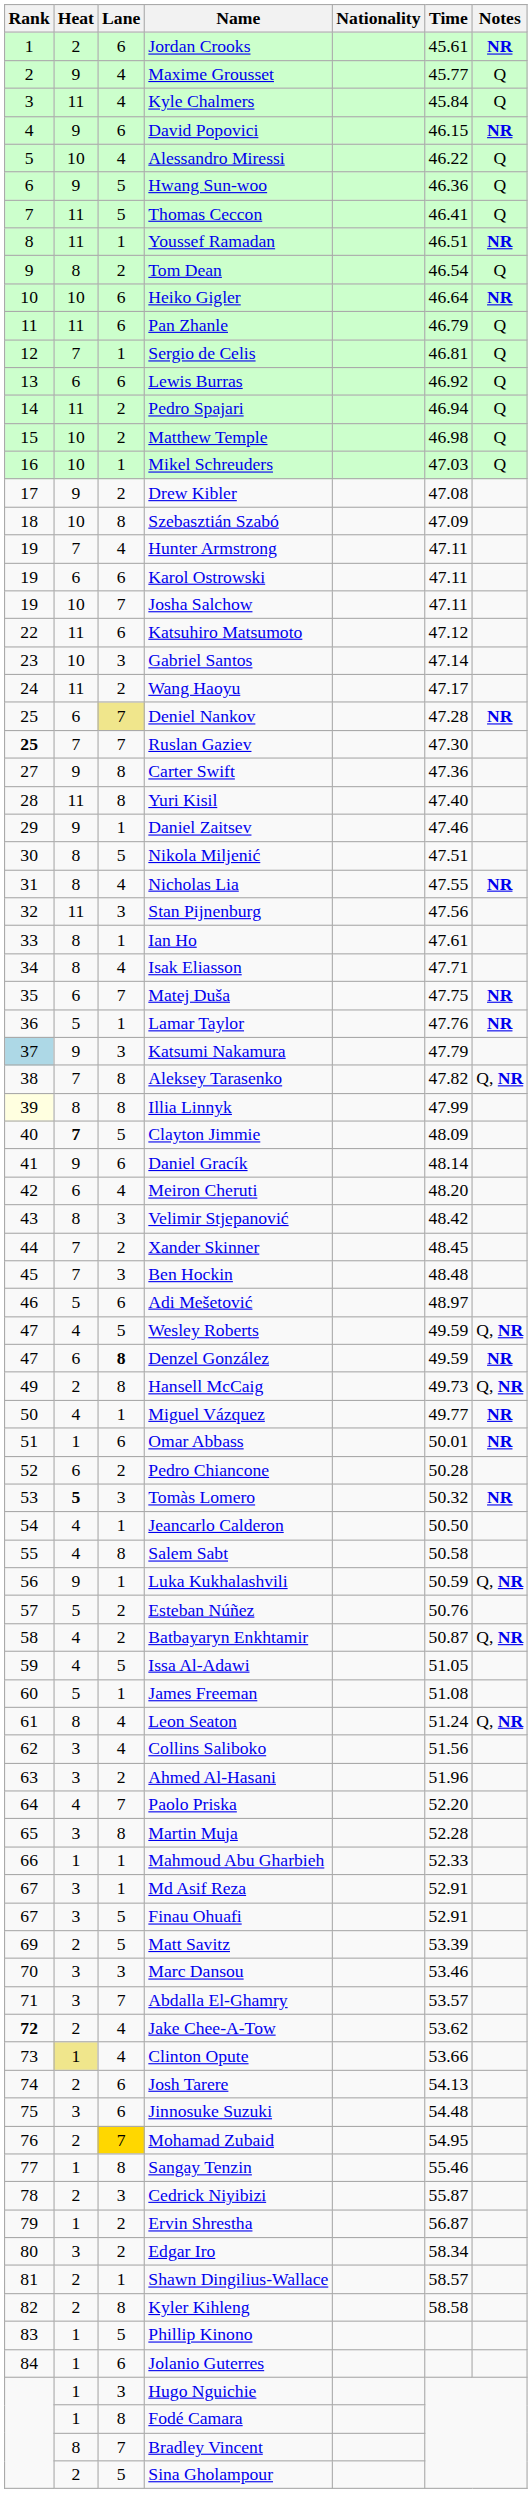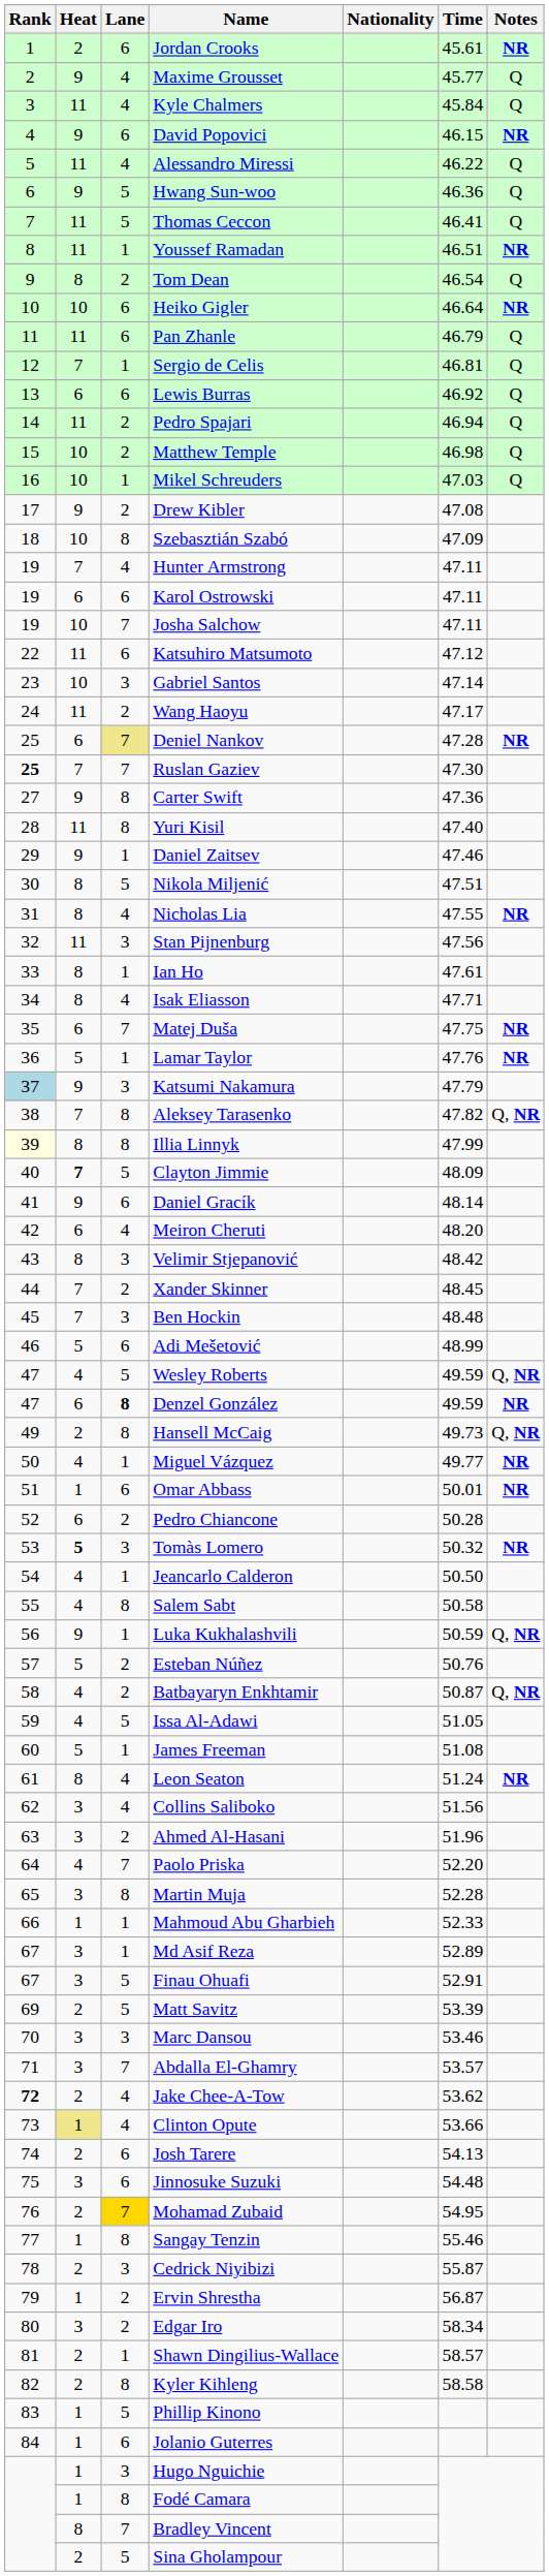 <table class="wikitable sortable" style="text-align:center">
 <tr>
 <th>Rank</th>
 <th>Heat</th>
 <th>Lane</th>
 <th>Name</th>
 <th>Nationality</th>
 <th>Time</th>
 <th>Notes</th>
 </tr>
 <tr bgcolor=ccffcc>
 <td>1</td>
 <td>2</td>
 <td>6</td>
 <td align=left><a href='#'>Jordan Crooks</a></td>
 <td align=left></td>
 <td>45.61</td>
 <td><strong><a href='#'>NR</a></strong></td>
 </tr>
 <tr bgcolor=ccffcc>
 <td>2</td>
 <td>9</td>
 <td>4</td>
 <td align=left><a href='#'>Maxime Grousset</a></td>
 <td align=left></td>
 <td>45.77</td>
 <td>Q</td>
 </tr>
 <tr bgcolor=ccffcc>
 <td>3</td>
 <td>11</td>
 <td>4</td>
 <td align=left><a href='#'>Kyle Chalmers</a></td>
 <td align=left></td>
 <td>45.84</td>
 <td>Q</td>
 </tr>
 <tr bgcolor=ccffcc>
 <td>4</td>
 <td>9</td>
 <td>6</td>
 <td align=left><a href='#'>David Popovici</a></td>
 <td align=left></td>
 <td>46.15</td>
 <td><strong><a href='#'>NR</a></strong></td>
 </tr>
 <tr bgcolor=ccffcc>
 <td>5</td>
-<td>10</td>
+<td>11</td>
 <td>4</td>
 <td align=left><a href='#'>Alessandro Miressi</a></td>
 <td align=left></td>
 <td>46.22</td>
 <td>Q</td>
 </tr>
 <tr bgcolor=ccffcc>
 <td>6</td>
 <td>9</td>
 <td>5</td>
 <td align=left><a href='#'>Hwang Sun-woo</a></td>
 <td align=left></td>
 <td>46.36</td>
 <td>Q</td>
 </tr>
 <tr bgcolor=ccffcc>
 <td>7</td>
 <td>11</td>
 <td>5</td>
 <td align=left><a href='#'>Thomas Ceccon</a></td>
 <td align=left></td>
 <td>46.41</td>
 <td>Q</td>
 </tr>
 <tr bgcolor=ccffcc>
 <td>8</td>
 <td>11</td>
 <td>1</td>
 <td align=left><a href='#'>Youssef Ramadan</a></td>
 <td align=left></td>
 <td>46.51</td>
 <td><strong><a href='#'>NR</a></strong></td>
 </tr>
 <tr bgcolor=ccffcc>
 <td>9</td>
 <td>8</td>
 <td>2</td>
 <td align=left><a href='#'>Tom Dean</a></td>
 <td align=left></td>
 <td>46.54</td>
 <td>Q</td>
 </tr>
 <tr bgcolor=ccffcc>
 <td>10</td>
 <td>10</td>
 <td>6</td>
 <td align=left><a href='#'>Heiko Gigler</a></td>
 <td align=left></td>
 <td>46.64</td>
 <td><strong><a href='#'>NR</a></strong></td>
 </tr>
 <tr bgcolor=ccffcc>
 <td>11</td>
 <td>11</td>
 <td>6</td>
 <td align=left><a href='#'>Pan Zhanle</a></td>
 <td align=left></td>
 <td>46.79</td>
 <td>Q</td>
 </tr>
 <tr bgcolor=ccffcc>
 <td>12</td>
 <td>7</td>
 <td>1</td>
 <td align=left><a href='#'>Sergio de Celis</a></td>
 <td align=left></td>
 <td>46.81</td>
 <td>Q</td>
 </tr>
 <tr bgcolor=ccffcc>
 <td>13</td>
 <td>6</td>
 <td>6</td>
 <td align=left><a href='#'>Lewis Burras</a></td>
 <td align=left></td>
 <td>46.92</td>
 <td>Q</td>
 </tr>
 <tr bgcolor=ccffcc>
 <td>14</td>
 <td>11</td>
 <td>2</td>
 <td align=left><a href='#'>Pedro Spajari</a></td>
 <td align=left></td>
 <td>46.94</td>
 <td>Q</td>
 </tr>
 <tr bgcolor=ccffcc>
 <td>15</td>
 <td>10</td>
 <td>2</td>
 <td align=left><a href='#'>Matthew Temple</a></td>
 <td align=left></td>
 <td>46.98</td>
 <td>Q</td>
 </tr>
 <tr bgcolor=ccffcc>
 <td>16</td>
 <td>10</td>
 <td>1</td>
 <td align=left><a href='#'>Mikel Schreuders</a></td>
 <td align=left></td>
 <td>47.03</td>
 <td>Q</td>
 </tr>
 <tr>
 <td>17</td>
 <td>9</td>
 <td>2</td>
 <td align=left><a href='#'>Drew Kibler</a></td>
 <td align=left></td>
 <td>47.08</td>
 <td></td>
 </tr>
 <tr>
 <td>18</td>
 <td>10</td>
 <td>8</td>
 <td align=left><a href='#'>Szebasztián Szabó</a></td>
 <td align=left></td>
 <td>47.09</td>
 <td></td>
 </tr>
 <tr>
 <td>19</td>
 <td>7</td>
 <td>4</td>
 <td align=left><a href='#'>Hunter Armstrong</a></td>
 <td align=left></td>
 <td>47.11</td>
 <td></td>
 </tr>
 <tr>
 <td>19</td>
 <td>6</td>
 <td>6</td>
 <td align=left><a href='#'>Karol Ostrowski</a></td>
 <td align=left></td>
 <td>47.11</td>
 <td></td>
 </tr>
 <tr>
 <td>19</td>
 <td>10</td>
 <td>7</td>
 <td align=left><a href='#'>Josha Salchow</a></td>
 <td align=left></td>
 <td>47.11</td>
 <td></td>
 </tr>
 <tr>
 <td>22</td>
 <td>11</td>
 <td>6</td>
 <td align=left><a href='#'>Katsuhiro Matsumoto</a></td>
 <td align=left></td>
 <td>47.12</td>
 <td></td>
 </tr>
 <tr>
 <td>23</td>
 <td>10</td>
 <td>3</td>
 <td align=left><a href='#'>Gabriel Santos</a></td>
 <td align=left></td>
 <td>47.14</td>
 <td></td>
 </tr>
 <tr>
 <td>24</td>
 <td>11</td>
 <td>2</td>
 <td align=left><a href='#'>Wang Haoyu</a></td>
 <td align=left></td>
 <td>47.17</td>
 <td></td>
 </tr>
 <tr>
 <td>25</td>
 <td>6</td>
 <td style="background: khaki;">7</td>
 <td align=left><a href='#'>Deniel Nankov</a></td>
 <td align=left></td>
 <td>47.28</td>
 <td><strong><a href='#'>NR</a></strong></td>
 </tr>
 <tr>
 <td><strong>25</strong></td>
 <td>7</td>
 <td>7</td>
 <td align=left><a href='#'>Ruslan Gaziev</a></td>
 <td align=left></td>
 <td>47.30</td>
 <td></td>
 </tr>
 <tr>
 <td>27</td>
 <td>9</td>
 <td>8</td>
 <td align=left><a href='#'>Carter Swift</a></td>
 <td align=left></td>
 <td>47.36</td>
 <td></td>
 </tr>
 <tr>
 <td>28</td>
 <td>11</td>
 <td>8</td>
 <td align=left><a href='#'>Yuri Kisil</a></td>
 <td align=left></td>
 <td>47.40</td>
 <td></td>
 </tr>
 <tr>
 <td>29</td>
 <td>9</td>
 <td>1</td>
 <td align=left><a href='#'>Daniel Zaitsev</a></td>
 <td align=left></td>
 <td>47.46</td>
 <td></td>
 </tr>
 <tr>
 <td>30</td>
 <td>8</td>
 <td>5</td>
 <td align=left><a href='#'>Nikola Miljenić</a></td>
 <td align=left></td>
 <td>47.51</td>
 <td></td>
 </tr>
 <tr>
 <td>31</td>
 <td>8</td>
 <td>4</td>
 <td align=left><a href='#'>Nicholas Lia</a></td>
 <td align=left></td>
 <td>47.55</td>
 <td><strong><a href='#'>NR</a></strong></td>
 </tr>
 <tr>
 <td>32</td>
 <td>11</td>
 <td>3</td>
 <td align=left><a href='#'>Stan Pijnenburg</a></td>
 <td align=left></td>
 <td>47.56</td>
 <td></td>
 </tr>
 <tr>
 <td>33</td>
 <td>8</td>
 <td>1</td>
 <td align=left><a href='#'>Ian Ho</a></td>
 <td align=left></td>
 <td>47.61</td>
 <td></td>
 </tr>
 <tr>
 <td>34</td>
 <td>8</td>
 <td>4</td>
 <td align=left><a href='#'>Isak Eliasson</a></td>
 <td align=left></td>
 <td>47.71</td>
 <td></td>
 </tr>
 <tr>
 <td>35</td>
 <td>6</td>
 <td>7</td>
 <td align=left><a href='#'>Matej Duša</a></td>
 <td align=left></td>
 <td>47.75</td>
 <td><strong><a href='#'>NR</a></strong></td>
 </tr>
 <tr>
 <td>36</td>
 <td>5</td>
 <td>1</td>
 <td align=left><a href='#'>Lamar Taylor</a></td>
 <td align=left></td>
 <td>47.76</td>
 <td><strong><a href='#'>NR</a></strong></td>
 </tr>
 <tr>
 <td style="background: lightblue;">37</td>
 <td>9</td>
 <td>3</td>
 <td align=left><a href='#'>Katsumi Nakamura</a></td>
 <td align=left></td>
 <td>47.79</td>
 <td></td>
 </tr>
 <tr>
 <td>38</td>
 <td>7</td>
 <td>8</td>
 <td align=left><a href='#'>Aleksey Tarasenko</a></td>
 <td align=left></td>
 <td>47.82</td>
 <td>Q, <strong><a href='#'>NR</a></strong></td>
 </tr>
 <tr>
 <td style="background: lightyellow;">39</td>
 <td>8</td>
 <td>8</td>
 <td align=left><a href='#'>Illia Linnyk</a></td>
 <td align=left></td>
 <td>47.99</td>
 <td></td>
 </tr>
 <tr>
 <td>40</td>
 <td><strong>7</strong></td>
 <td>5</td>
 <td align=left><a href='#'>Clayton Jimmie</a></td>
 <td align=left></td>
 <td>48.09</td>
 <td></td>
 </tr>
 <tr>
 <td>41</td>
 <td>9</td>
 <td>6</td>
 <td align=left><a href='#'>Daniel Gracík</a></td>
 <td align=left></td>
 <td>48.14</td>
 <td></td>
 </tr>
 <tr>
 <td>42</td>
 <td>6</td>
 <td>4</td>
 <td align=left><a href='#'>Meiron Cheruti</a></td>
 <td align=left></td>
 <td>48.20</td>
 <td></td>
 </tr>
 <tr>
 <td>43</td>
 <td>8</td>
 <td>3</td>
 <td align=left><a href='#'>Velimir Stjepanović</a></td>
 <td align=left></td>
 <td>48.42</td>
 <td></td>
 </tr>
 <tr>
 <td>44</td>
 <td>7</td>
 <td>2</td>
 <td align=left><a href='#'>Xander Skinner</a></td>
 <td align=left></td>
 <td>48.45</td>
 <td></td>
 </tr>
 <tr>
 <td>45</td>
 <td>7</td>
 <td>3</td>
 <td align=left><a href='#'>Ben Hockin</a></td>
 <td align=left></td>
 <td>48.48</td>
 <td></td>
 </tr>
 <tr>
 <td>46</td>
 <td>5</td>
 <td>6</td>
 <td align=left><a href='#'>Adi Mešetović</a></td>
 <td align=left></td>
-<td>48.97</td>
+<td>48.99</td>
 <td></td>
 </tr>
 <tr>
 <td>47</td>
 <td>4</td>
 <td>5</td>
 <td align=left><a href='#'>Wesley Roberts</a></td>
 <td align=left></td>
 <td>49.59</td>
 <td>Q, <strong><a href='#'>NR</a></strong></td>
 </tr>
 <tr>
 <td>47</td>
 <td>6</td>
 <td><strong>8</strong></td>
 <td align=left><a href='#'>Denzel González</a></td>
 <td align=left></td>
 <td>49.59</td>
 <td><strong><a href='#'>NR</a></strong></td>
 </tr>
 <tr>
 <td>49</td>
 <td>2</td>
 <td>8</td>
 <td align=left><a href='#'>Hansell McCaig</a></td>
 <td align=left></td>
 <td>49.73</td>
 <td>Q, <strong><a href='#'>NR</a></strong></td>
 </tr>
 <tr>
 <td>50</td>
 <td>4</td>
 <td>1</td>
 <td align=left><a href='#'>Miguel Vázquez</a></td>
 <td align=left></td>
 <td>49.77</td>
 <td><strong><a href='#'>NR</a></strong></td>
 </tr>
 <tr>
 <td>51</td>
 <td>1</td>
 <td>6</td>
 <td align=left><a href='#'>Omar Abbass</a></td>
 <td align=left></td>
 <td>50.01</td>
 <td><strong><a href='#'>NR</a></strong></td>
 </tr>
 <tr>
 <td>52</td>
 <td>6</td>
 <td>2</td>
 <td align=left><a href='#'>Pedro Chiancone</a></td>
 <td align=left></td>
 <td>50.28</td>
 <td></td>
 </tr>
 <tr>
 <td>53</td>
 <td><strong>5</strong></td>
 <td>3</td>
 <td align=left><a href='#'>Tomàs Lomero</a></td>
 <td align=left></td>
 <td>50.32</td>
 <td><strong><a href='#'>NR</a></strong></td>
 </tr>
 <tr>
 <td>54</td>
 <td>4</td>
 <td>1</td>
 <td align=left><a href='#'>Jeancarlo Calderon</a></td>
 <td align=left></td>
 <td>50.50</td>
 <td></td>
 </tr>
 <tr>
 <td>55</td>
 <td>4</td>
 <td>8</td>
 <td align=left><a href='#'>Salem Sabt</a></td>
 <td align=left></td>
 <td>50.58</td>
 <td></td>
 </tr>
 <tr>
 <td>56</td>
 <td>9</td>
 <td>1</td>
 <td align=left><a href='#'>Luka Kukhalashvili</a></td>
 <td align=left></td>
 <td>50.59</td>
 <td>Q, <strong><a href='#'>NR</a></strong></td>
 </tr>
 <tr>
 <td>57</td>
 <td>5</td>
 <td>2</td>
 <td align=left><a href='#'>Esteban Núñez</a></td>
 <td align=left></td>
 <td>50.76</td>
 <td></td>
 </tr>
 <tr>
 <td>58</td>
 <td>4</td>
 <td>2</td>
 <td align=left><a href='#'>Batbayaryn Enkhtamir</a></td>
 <td align=left></td>
 <td>50.87</td>
 <td>Q, <strong><a href='#'>NR</a></strong></td>
 </tr>
 <tr>
 <td>59</td>
 <td>4</td>
 <td>5</td>
 <td align=left><a href='#'>Issa Al-Adawi</a></td>
 <td align=left></td>
 <td>51.05</td>
 <td></td>
 </tr>
 <tr>
 <td>60</td>
 <td>5</td>
 <td>1</td>
 <td align=left><a href='#'>James Freeman</a></td>
 <td align=left></td>
 <td>51.08</td>
 <td></td>
 </tr>
 <tr>
 <td>61</td>
 <td>8</td>
 <td>4</td>
 <td align=left><a href='#'>Leon Seaton</a></td>
 <td align=left></td>
 <td>51.24</td>
-<td>Q, <strong><a href='#'>NR</a></strong></td>
+<td><strong><a href='#'>NR</a></strong></td>
 </tr>
 <tr>
 <td>62</td>
 <td>3</td>
 <td>4</td>
 <td align=left><a href='#'>Collins Saliboko</a></td>
 <td align=left></td>
 <td>51.56</td>
 <td></td>
 </tr>
 <tr>
 <td>63</td>
 <td>3</td>
 <td>2</td>
 <td align=left><a href='#'>Ahmed Al-Hasani</a></td>
 <td align=left></td>
 <td>51.96</td>
 <td></td>
 </tr>
 <tr>
 <td>64</td>
 <td>4</td>
 <td>7</td>
 <td align=left><a href='#'>Paolo Priska</a></td>
 <td align=left></td>
 <td>52.20</td>
 <td></td>
 </tr>
 <tr>
 <td>65</td>
 <td>3</td>
 <td>8</td>
 <td align=left><a href='#'>Martin Muja</a></td>
 <td align=left></td>
 <td>52.28</td>
 <td></td>
 </tr>
 <tr>
 <td>66</td>
 <td>1</td>
 <td>1</td>
 <td align=left><a href='#'>Mahmoud Abu Gharbieh</a></td>
 <td align=left></td>
 <td>52.33</td>
 <td></td>
 </tr>
 <tr>
 <td>67</td>
 <td>3</td>
 <td>1</td>
 <td align=left><a href='#'>Md Asif Reza</a></td>
 <td align=left></td>
-<td>52.91</td>
+<td>52.89</td>
 <td></td>
 </tr>
 <tr>
 <td>67</td>
 <td>3</td>
 <td>5</td>
 <td align=left><a href='#'>Finau Ohuafi</a></td>
 <td align=left></td>
 <td>52.91</td>
 <td></td>
 </tr>
 <tr>
 <td>69</td>
 <td>2</td>
 <td>5</td>
 <td align=left><a href='#'>Matt Savitz</a></td>
 <td align=left></td>
 <td>53.39</td>
 <td></td>
 </tr>
 <tr>
 <td>70</td>
 <td>3</td>
 <td>3</td>
 <td align=left><a href='#'>Marc Dansou</a></td>
 <td align=left></td>
 <td>53.46</td>
 <td></td>
 </tr>
 <tr>
 <td>71</td>
 <td>3</td>
 <td>7</td>
 <td align=left><a href='#'>Abdalla El-Ghamry</a></td>
 <td align=left></td>
 <td>53.57</td>
 <td></td>
 </tr>
 <tr>
 <td><strong>72</strong></td>
 <td>2</td>
 <td>4</td>
 <td align=left><a href='#'>Jake Chee-A-Tow</a></td>
 <td align=left></td>
 <td>53.62</td>
 <td></td>
 </tr>
 <tr>
 <td>73</td>
 <td style="background: khaki;">1</td>
 <td>4</td>
 <td align=left><a href='#'>Clinton Opute</a></td>
 <td align=left></td>
 <td>53.66</td>
 <td></td>
 </tr>
 <tr>
 <td>74</td>
 <td>2</td>
 <td>6</td>
 <td align=left><a href='#'>Josh Tarere</a></td>
 <td align=left></td>
 <td>54.13</td>
 <td></td>
 </tr>
 <tr>
 <td>75</td>
 <td>3</td>
 <td>6</td>
 <td align=left><a href='#'>Jinnosuke Suzuki</a></td>
 <td align=left></td>
 <td>54.48</td>
 <td></td>
 </tr>
 <tr>
 <td>76</td>
 <td>2</td>
 <td style="background: gold;">7</td>
 <td align=left><a href='#'>Mohamad Zubaid</a></td>
 <td align=left></td>
 <td>54.95</td>
 <td></td>
 </tr>
 <tr>
 <td>77</td>
 <td>1</td>
 <td>8</td>
 <td align=left><a href='#'>Sangay Tenzin</a></td>
 <td align=left></td>
 <td>55.46</td>
 <td></td>
 </tr>
 <tr>
 <td>78</td>
 <td>2</td>
 <td>3</td>
 <td align=left><a href='#'>Cedrick Niyibizi</a></td>
 <td align=left></td>
 <td>55.87</td>
 <td></td>
 </tr>
 <tr>
 <td>79</td>
 <td>1</td>
 <td>2</td>
 <td align=left><a href='#'>Ervin Shrestha</a></td>
 <td align=left></td>
 <td>56.87</td>
 <td></td>
 </tr>
 <tr>
 <td>80</td>
 <td>3</td>
 <td>2</td>
 <td align=left><a href='#'>Edgar Iro</a></td>
 <td align=left></td>
 <td>58.34</td>
 <td></td>
 </tr>
 <tr>
 <td>81</td>
 <td>2</td>
 <td>1</td>
 <td align=left><a href='#'>Shawn Dingilius-Wallace</a></td>
 <td align=left></td>
 <td>58.57</td>
 <td></td>
 </tr>
 <tr>
 <td>82</td>
 <td>2</td>
 <td>8</td>
 <td align=left><a href='#'>Kyler Kihleng</a></td>
 <td align=left></td>
 <td>58.58</td>
 <td></td>
 </tr>
 <tr>
 <td>83</td>
 <td>1</td>
 <td>5</td>
 <td align=left><a href='#'>Phillip Kinono</a></td>
 <td align=left></td>
 <td></td>
 <td></td>
 </tr>
 <tr>
 <td>84</td>
 <td>1</td>
 <td>6</td>
 <td align=left><a href='#'>Jolanio Guterres</a></td>
 <td align=left></td>
 <td></td>
 <td></td>
 </tr>
 <tr>
 <td rowspan=4></td>
 <td>1</td>
 <td>3</td>
 <td align=left><a href='#'>Hugo Nguichie</a></td>
 <td align=left></td>
 <td colspan=2 rowspan=4></td>
 </tr>
 <tr>
 <td>1</td>
 <td>8</td>
 <td align=left><a href='#'>Fodé Camara</a></td>
 <td align=left></td>
 </tr>
 <tr>
 <td>8</td>
 <td>7</td>
 <td align=left><a href='#'>Bradley Vincent</a></td>
 <td align=left></td>
 </tr>
 <tr>
 <td>2</td>
 <td>5</td>
 <td align=left><a href='#'>Sina Gholampour</a></td>
 <td align=left></td>
 </tr>
 </table>
